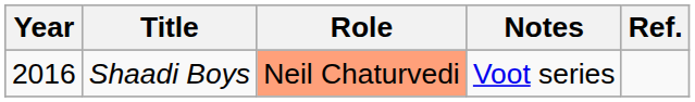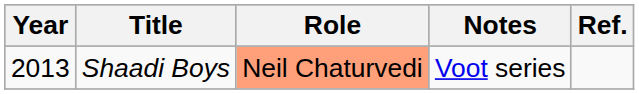 <table class="wikitable sortable">
 <tr>
 <th>Year</th>
 <th>Title</th>
 <th>Role</th>
 <th>Notes</th>
 <th>Ref.</th>
 </tr>
 <tr>
-<td>2016</td>
+<td>2013</td>
 <td><em>Shaadi Boys</em></td>
 <td style="background: lightsalmon;">Neil Chaturvedi</td>
 <td><a href='#'>Voot</a> series</td>
 <td></td>
 </tr>
 </table>
